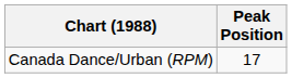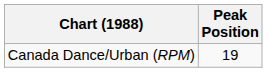 <table class="wikitable">
 <tr>
 <th>Chart (1988)</th>
 <th>Peak<br>Position</th>
 </tr>
 <tr>
 <td>Canada Dance/Urban (<em>RPM</em>)</td>
-<td align="center">17</td>
+<td align="center">19</td>
 </tr>
 </table>
